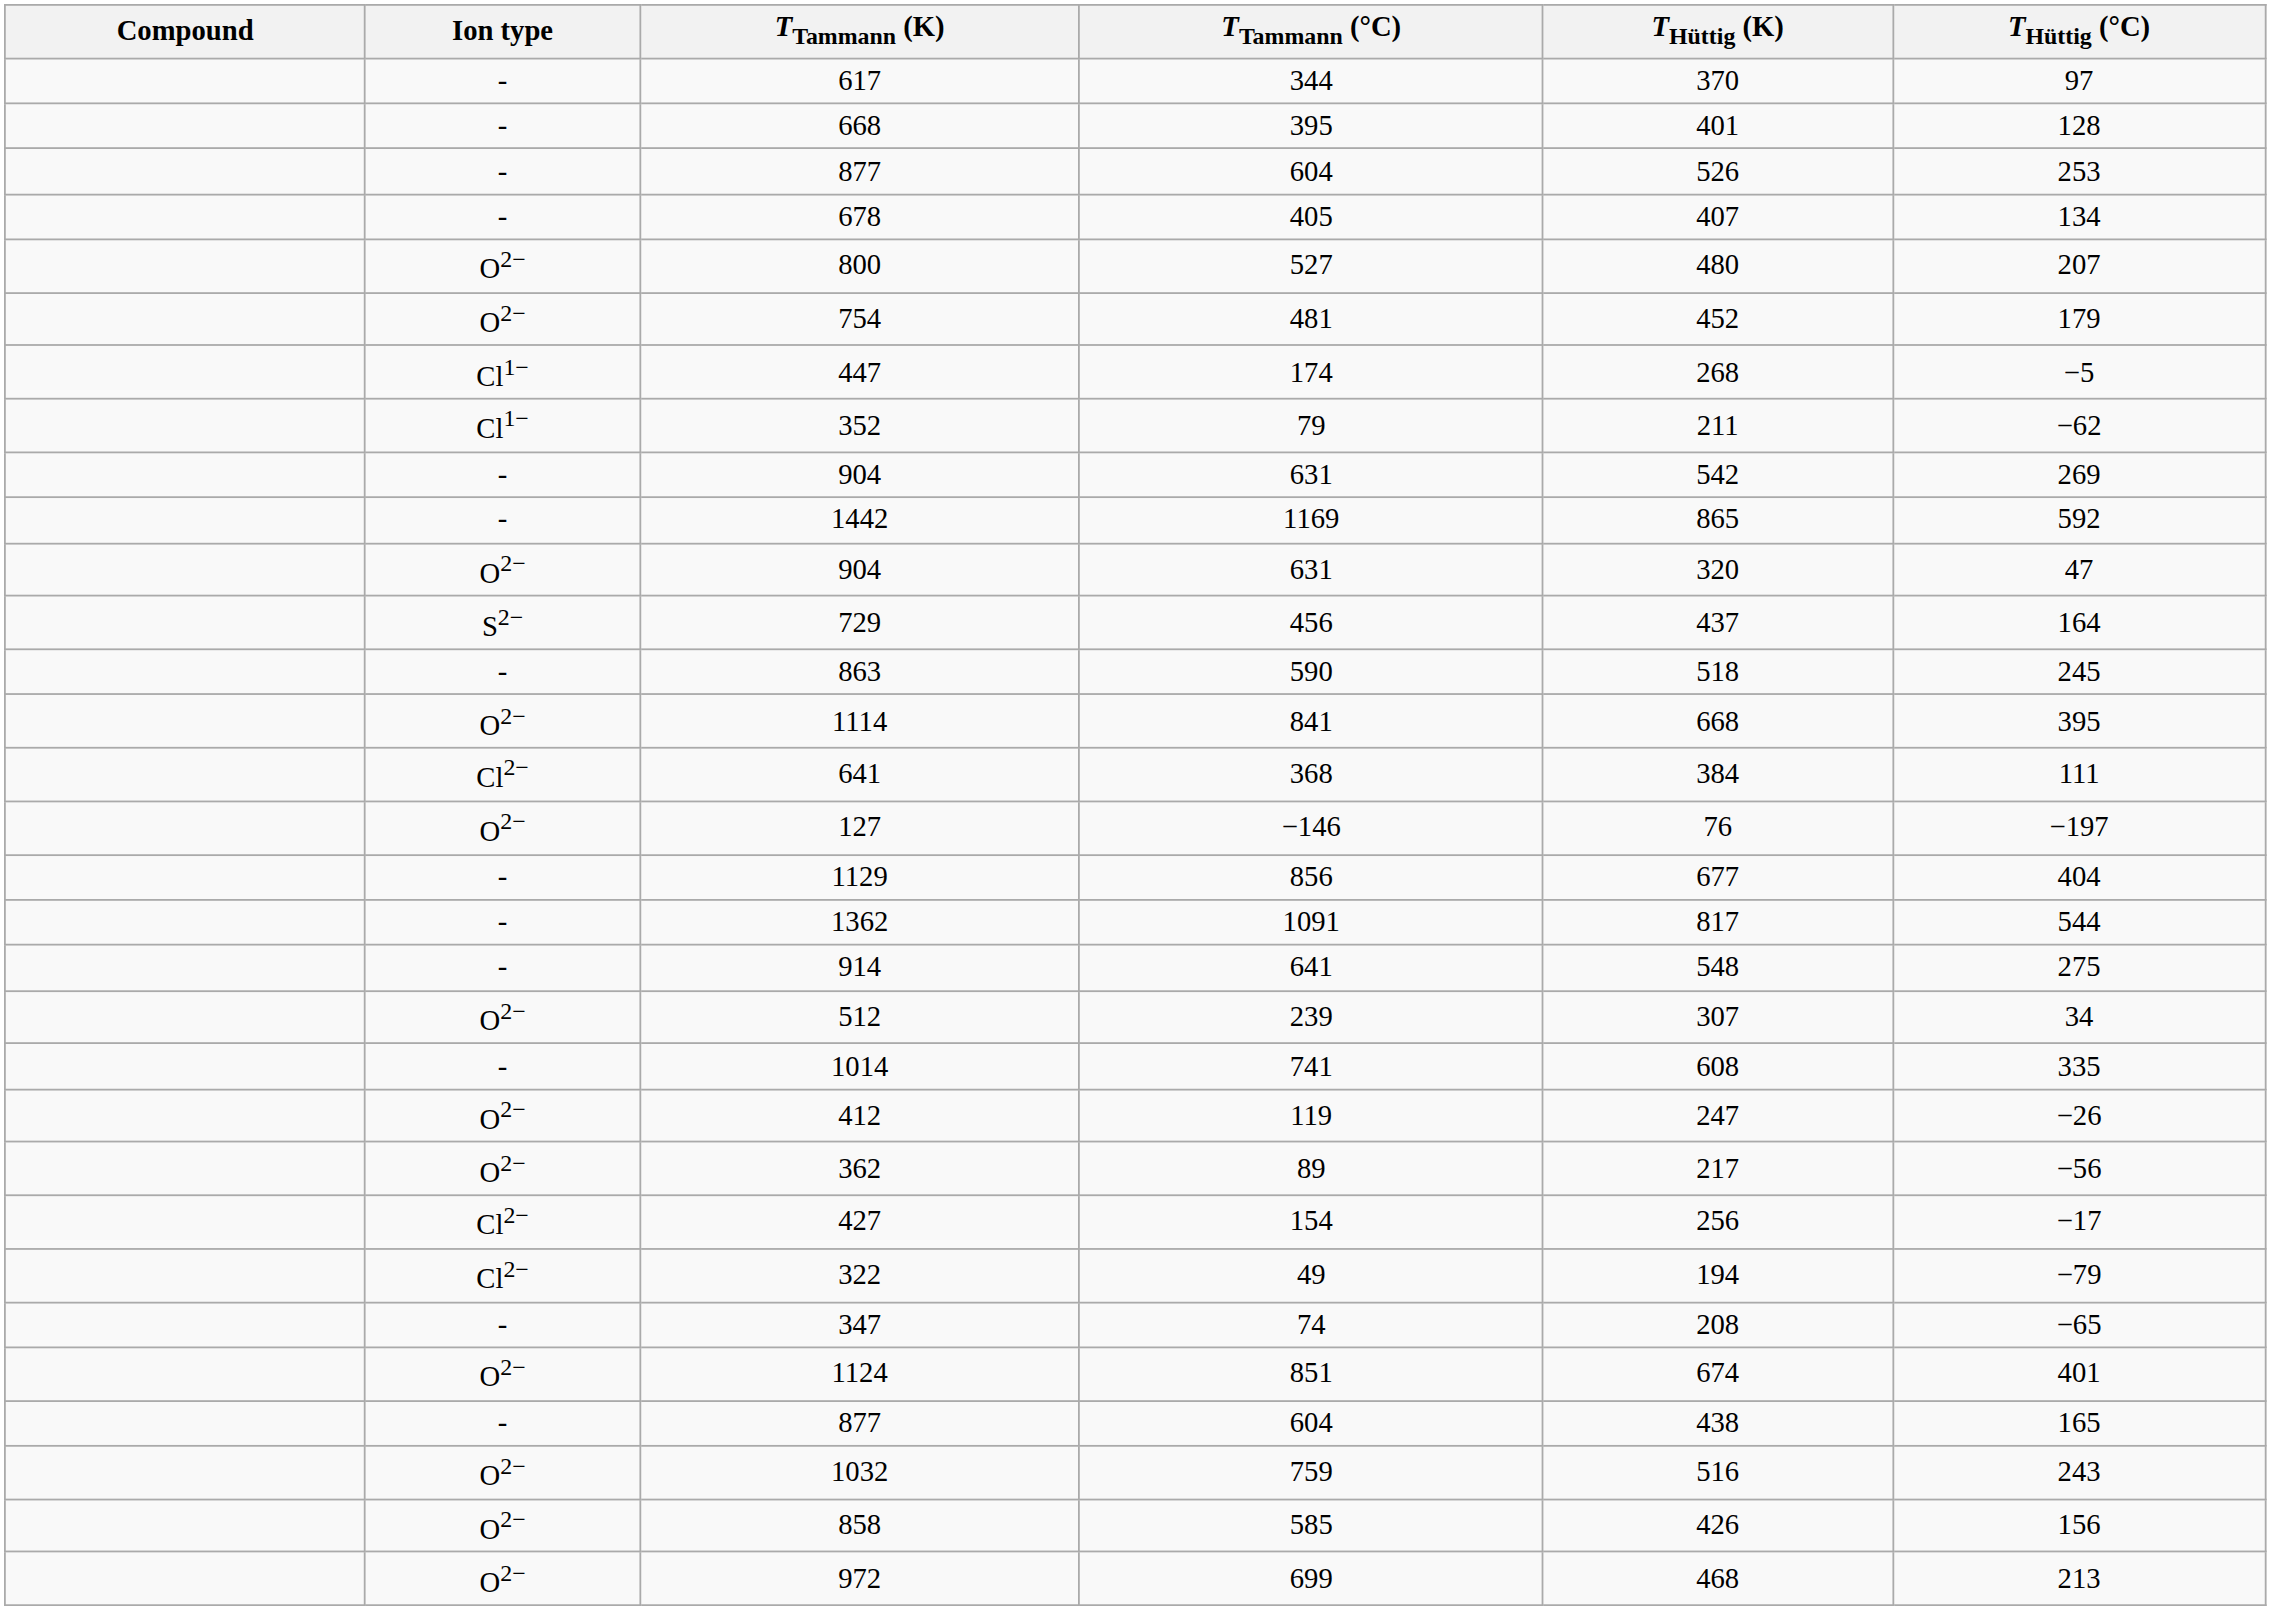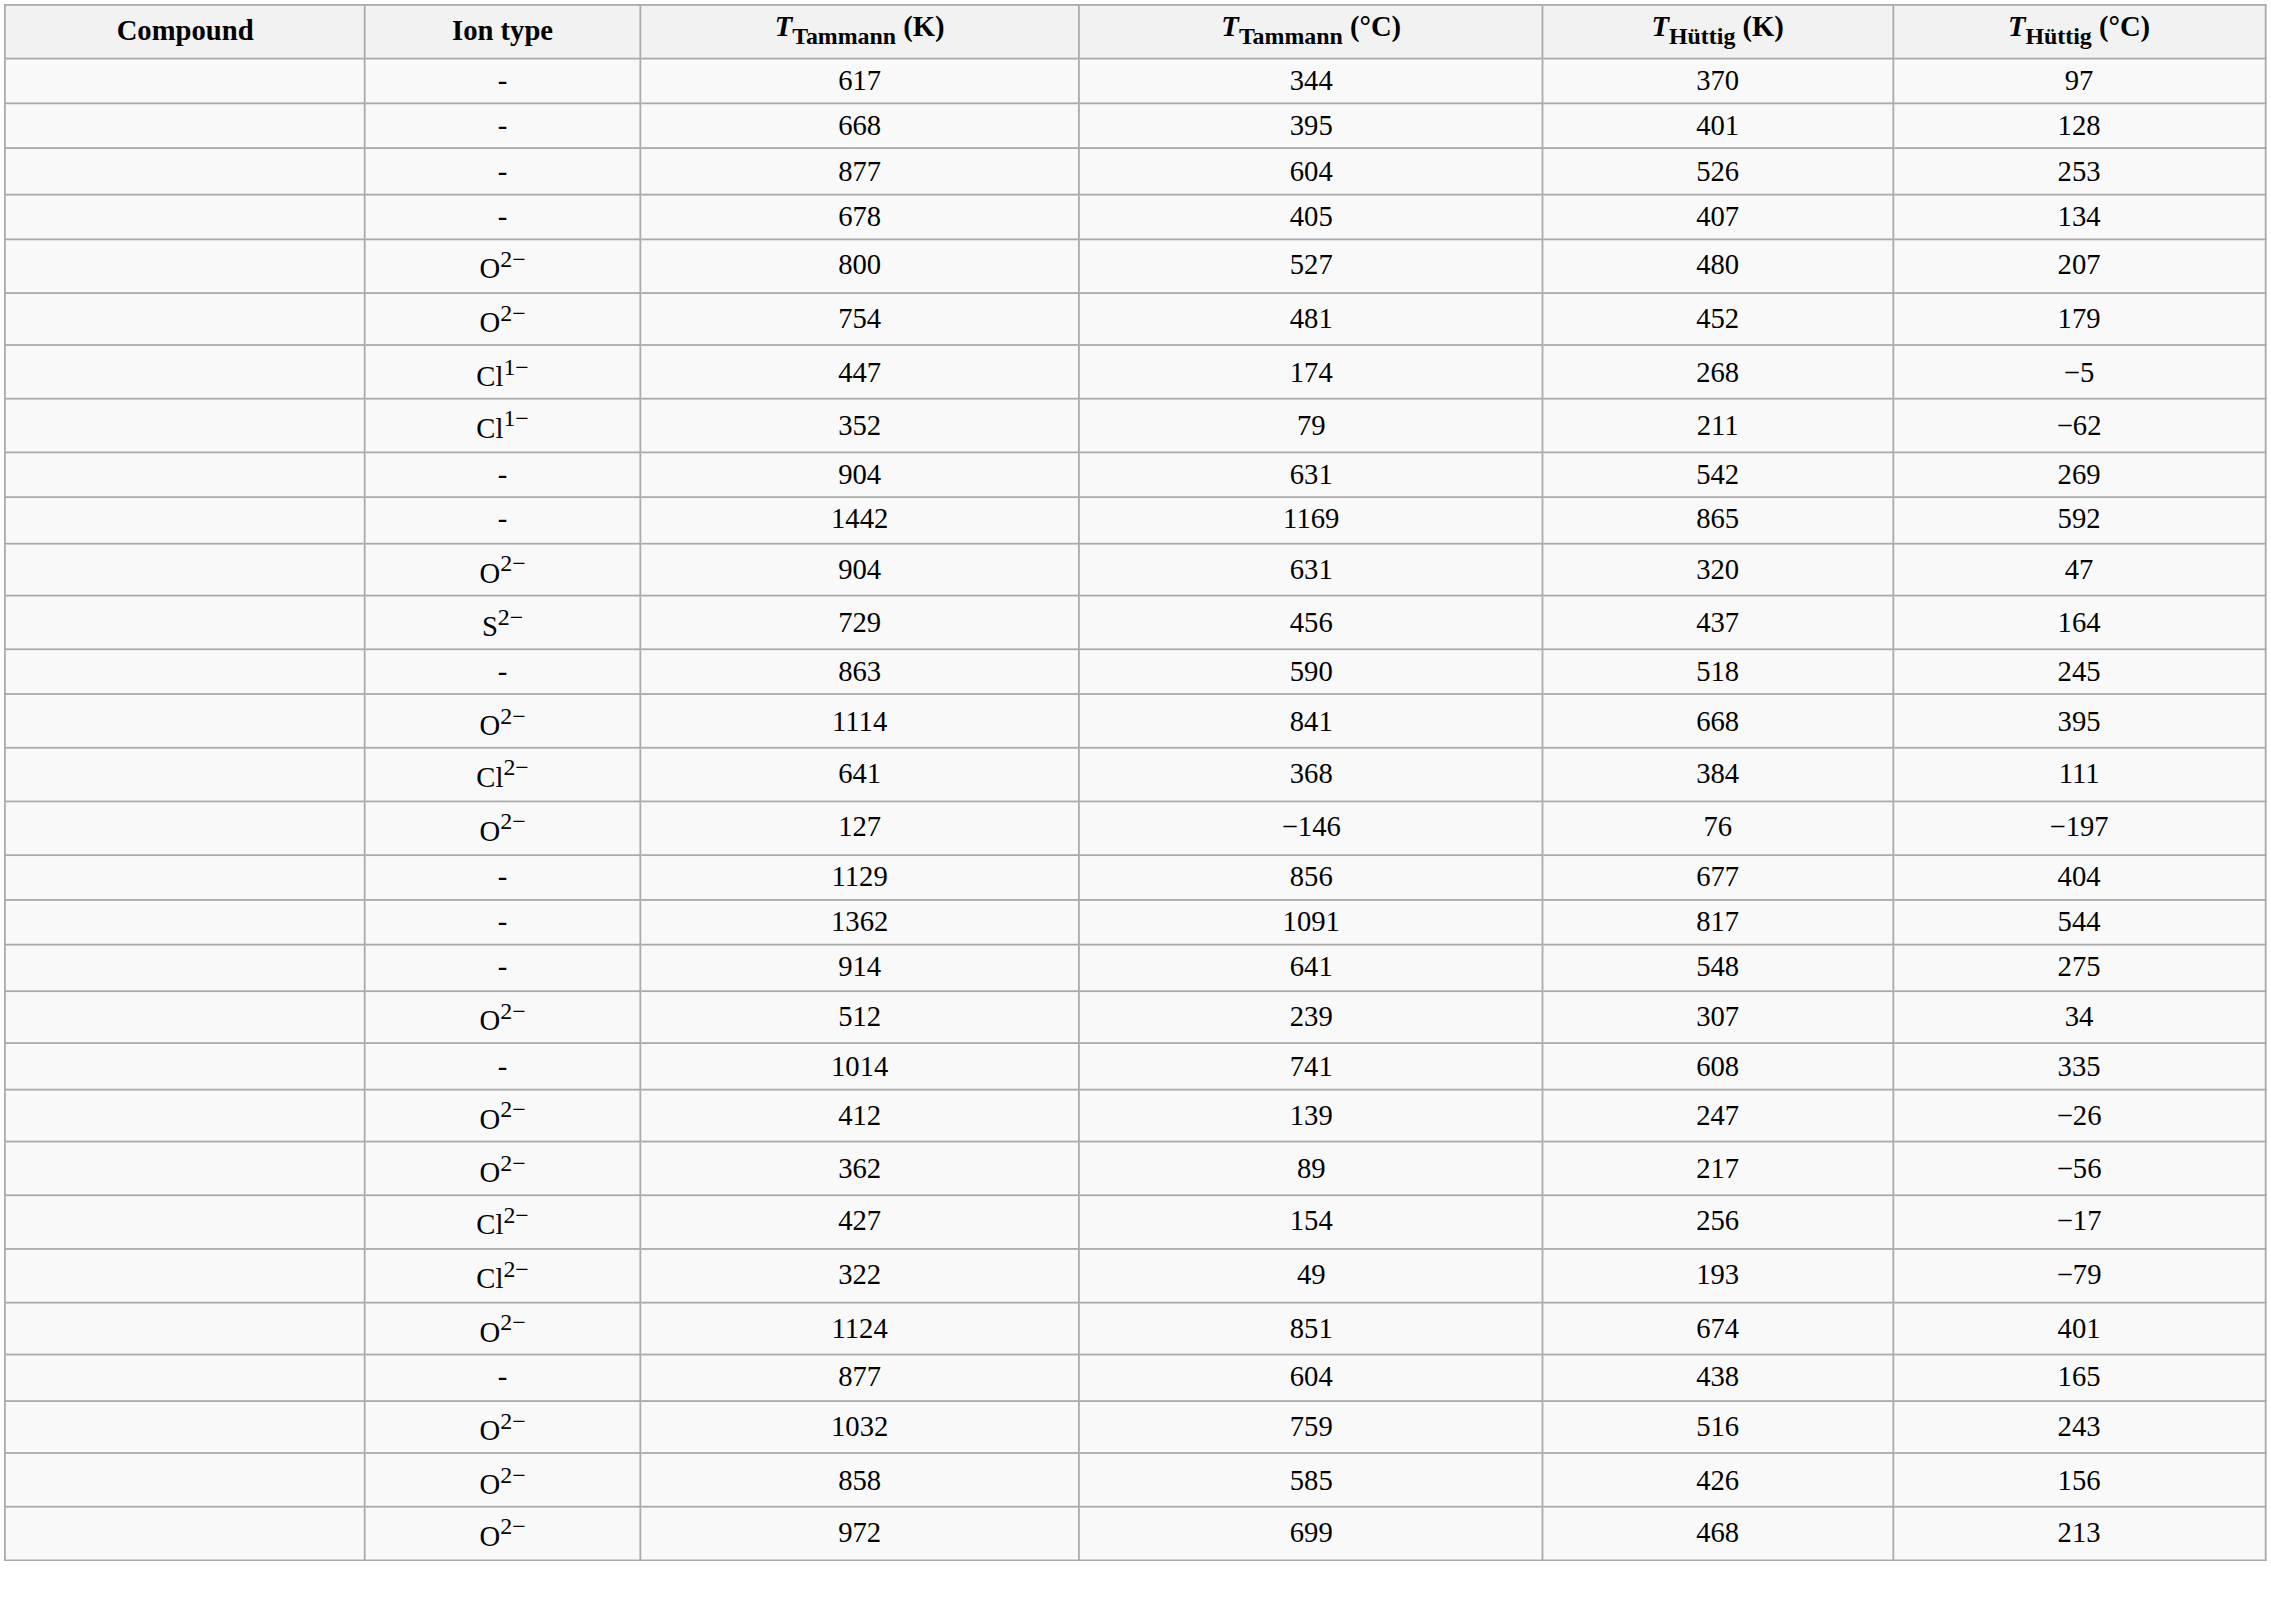 <table class="wikitable sortable" style="text-align: center; width: 100%">
 <tr>
 <th>Compound</th>
 <th>Ion type</th>
 <th><em>T</em><sub>Tammann</sub> (K)</th>
 <th><em>T</em><sub>Tammann</sub> (°C)</th>
 <th><em>T</em><sub>Hüttig</sub> (K)</th>
 <th><em>T</em><sub>Hüttig</sub> (°C)</th>
 </tr>
 <tr>
 <td></td>
 <td>-</td>
 <td>617</td>
 <td>344</td>
 <td>370</td>
 <td>97</td>
 </tr>
 <tr>
 <td></td>
 <td>-</td>
 <td>668</td>
 <td>395</td>
 <td>401</td>
 <td>128</td>
 </tr>
 <tr>
 <td></td>
 <td>-</td>
 <td>877</td>
 <td>604</td>
 <td>526</td>
 <td>253</td>
 </tr>
 <tr>
 <td></td>
 <td>-</td>
 <td>678</td>
 <td>405</td>
 <td>407</td>
 <td>134</td>
 </tr>
 <tr>
 <td></td>
 <td>O<sup>2−</sup></td>
 <td>800</td>
 <td>527</td>
 <td>480</td>
 <td>207</td>
 </tr>
 <tr>
 <td></td>
 <td>O<sup>2−</sup></td>
 <td>754</td>
 <td>481</td>
 <td>452</td>
 <td>179</td>
 </tr>
 <tr>
 <td></td>
 <td>Cl<sup>1−</sup></td>
 <td>447</td>
 <td>174</td>
 <td>268</td>
 <td>−5</td>
 </tr>
 <tr>
 <td></td>
 <td>Cl<sup>1−</sup></td>
 <td>352</td>
 <td>79</td>
 <td>211</td>
 <td>−62</td>
 </tr>
 <tr>
 <td></td>
 <td>-</td>
 <td>904</td>
 <td>631</td>
 <td>542</td>
 <td>269</td>
 </tr>
 <tr>
 <td></td>
 <td>-</td>
 <td>1442</td>
 <td>1169</td>
 <td>865</td>
 <td>592</td>
 </tr>
 <tr>
 <td></td>
 <td>O<sup>2−</sup></td>
 <td>904</td>
 <td>631</td>
 <td>320</td>
 <td>47</td>
 </tr>
 <tr>
 <td></td>
 <td>S<sup>2−</sup></td>
 <td>729</td>
 <td>456</td>
 <td>437</td>
 <td>164</td>
 </tr>
 <tr>
 <td></td>
 <td>-</td>
 <td>863</td>
 <td>590</td>
 <td>518</td>
 <td>245</td>
 </tr>
 <tr>
 <td></td>
 <td>O<sup>2−</sup></td>
 <td>1114</td>
 <td>841</td>
 <td>668</td>
 <td>395</td>
 </tr>
 <tr>
 <td></td>
 <td>Cl<sup>2−</sup></td>
 <td>641</td>
 <td>368</td>
 <td>384</td>
 <td>111</td>
 </tr>
 <tr>
 <td></td>
 <td>O<sup>2−</sup></td>
 <td>127</td>
 <td>−146</td>
 <td>76</td>
 <td>−197</td>
 </tr>
 <tr>
 <td></td>
 <td>-</td>
 <td>1129</td>
 <td>856</td>
 <td>677</td>
 <td>404</td>
 </tr>
 <tr>
 <td></td>
 <td>-</td>
 <td>1362</td>
 <td>1091</td>
 <td>817</td>
 <td>544</td>
 </tr>
 <tr>
 <td></td>
 <td>-</td>
 <td>914</td>
 <td>641</td>
 <td>548</td>
 <td>275</td>
 </tr>
 <tr>
 <td></td>
 <td>O<sup>2−</sup></td>
 <td>512</td>
 <td>239</td>
 <td>307</td>
 <td>34</td>
 </tr>
 <tr>
 <td></td>
 <td>-</td>
 <td>1014</td>
 <td>741</td>
 <td>608</td>
 <td>335</td>
 </tr>
 <tr>
 <td></td>
 <td>O<sup>2−</sup></td>
 <td>412</td>
-<td>119</td>
+<td>139</td>
 <td>247</td>
 <td>−26</td>
 </tr>
 <tr>
 <td></td>
 <td>O<sup>2−</sup></td>
 <td>362</td>
 <td>89</td>
 <td>217</td>
 <td>−56</td>
 </tr>
 <tr>
 <td></td>
 <td>Cl<sup>2−</sup></td>
 <td>427</td>
 <td>154</td>
 <td>256</td>
 <td>−17</td>
 </tr>
 <tr>
 <td></td>
 <td>Cl<sup>2−</sup></td>
 <td>322</td>
 <td>49</td>
-<td>194</td>
+<td>193</td>
 <td>−79</td>
-</tr>
-<tr>
-<td></td>
-<td>-</td>
-<td>347</td>
-<td>74</td>
-<td>208</td>
-<td>−65</td>
 </tr>
 <tr>
 <td></td>
 <td>O<sup>2−</sup></td>
 <td>1124</td>
 <td>851</td>
 <td>674</td>
 <td>401</td>
 </tr>
 <tr>
 <td></td>
 <td>-</td>
 <td>877</td>
 <td>604</td>
 <td>438</td>
 <td>165</td>
 </tr>
 <tr>
 <td></td>
 <td>O<sup>2−</sup></td>
 <td>1032</td>
 <td>759</td>
 <td>516</td>
 <td>243</td>
 </tr>
 <tr>
 <td></td>
 <td>O<sup>2−</sup></td>
 <td>858</td>
 <td>585</td>
 <td>426</td>
 <td>156</td>
 </tr>
 <tr>
 <td></td>
 <td>O<sup>2−</sup></td>
 <td>972</td>
 <td>699</td>
 <td>468</td>
 <td>213</td>
 </tr>
 </table>
